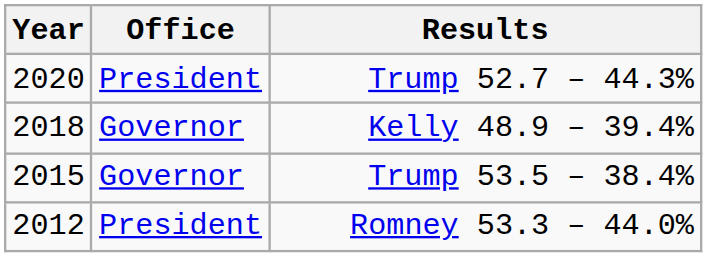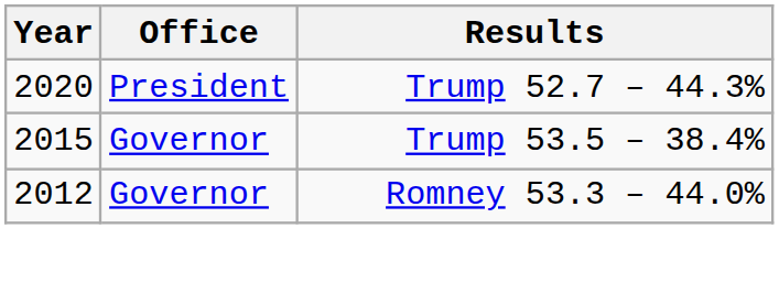 <table class=wikitable>
 <tr>
 <th width="30">Year</th>
 <th width="60">Office</th>
 <th width="180">Results</th>
 </tr>
 <tr>
 <td>2020</td>
 <td><a href='#'>President</a></td>
 <td align="right" ><a href='#'>Trump</a> 52.7 – 44.3%</td>
 </tr>
 <tr>
-<td>2018</td>
-<td><a href='#'>Governor</a></td>
-<td align="right" ><a href='#'>Kelly</a> 48.9 – 39.4%</td>
-</tr>
-<tr>
 <td>2015</td>
 <td><a href='#'>Governor</a></td>
 <td align="right" ><a href='#'>Trump</a> 53.5 – 38.4%</td>
 </tr>
 <tr>
 <td>2012</td>
-<td><a href='#'>President</a></td>
+<td><a href='#'>Governor</a></td>
 <td align="right" ><a href='#'>Romney</a> 53.3 – 44.0%</td>
 </tr>
 </table>
